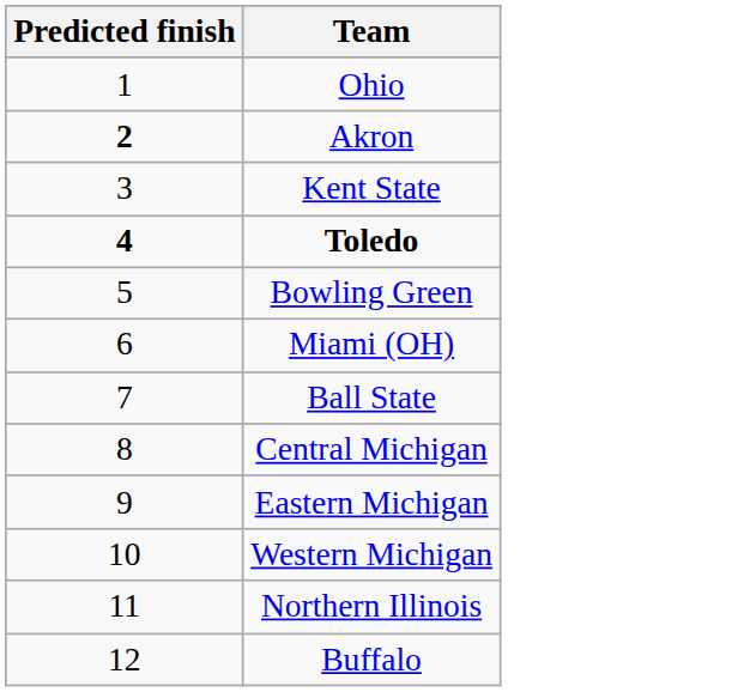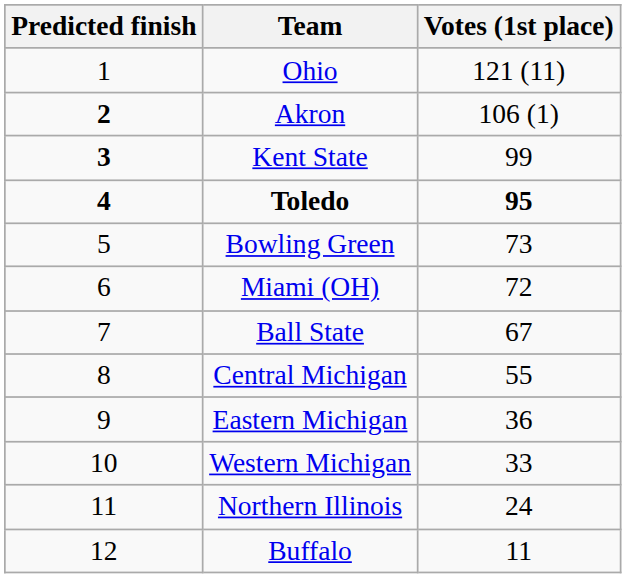 <table class="wikitable" border="1">
 <tr align=center>
 <th style=>Predicted finish</th>
 <th style=>Team</th>
+<th style=>Votes (1st place)</th>
 </tr>
 <tr align="center">
 <td>1</td>
 <td><a href='#'>Ohio</a></td>
+<td>121 (11)</td>
 </tr>
 <tr align="center">
 <td><strong>2</strong></td>
 <td><a href='#'>Akron</a></td>
+<td>106 (1)</td>
 </tr>
 <tr align="center">
-<td>3</td>
+<td><strong>3</strong></td>
 <td><a href='#'>Kent State</a></td>
+<td>99</td>
 </tr>
 <tr align="center">
 <td><strong>4</strong></td>
 <td><strong>Toledo</strong></td>
+<td><strong>95</strong></td>
 </tr>
 <tr align="center">
 <td>5</td>
 <td><a href='#'>Bowling Green</a></td>
+<td>73</td>
 </tr>
 <tr align="center">
 <td>6</td>
 <td><a href='#'>Miami (OH)</a></td>
+<td>72</td>
 </tr>
 <tr align="center">
 <td>7</td>
 <td><a href='#'>Ball State</a></td>
+<td>67</td>
 </tr>
 <tr align="center">
 <td>8</td>
 <td><a href='#'>Central Michigan</a></td>
+<td>55</td>
 </tr>
 <tr align="center">
 <td>9</td>
 <td><a href='#'>Eastern Michigan</a></td>
+<td>36</td>
 </tr>
 <tr align="center">
 <td>10</td>
 <td><a href='#'>Western Michigan</a></td>
+<td>33</td>
 </tr>
 <tr align="center">
 <td>11</td>
 <td><a href='#'>Northern Illinois</a></td>
+<td>24</td>
 </tr>
 <tr align="center">
 <td>12</td>
 <td><a href='#'>Buffalo</a></td>
+<td>11</td>
 </tr>
 </table>
